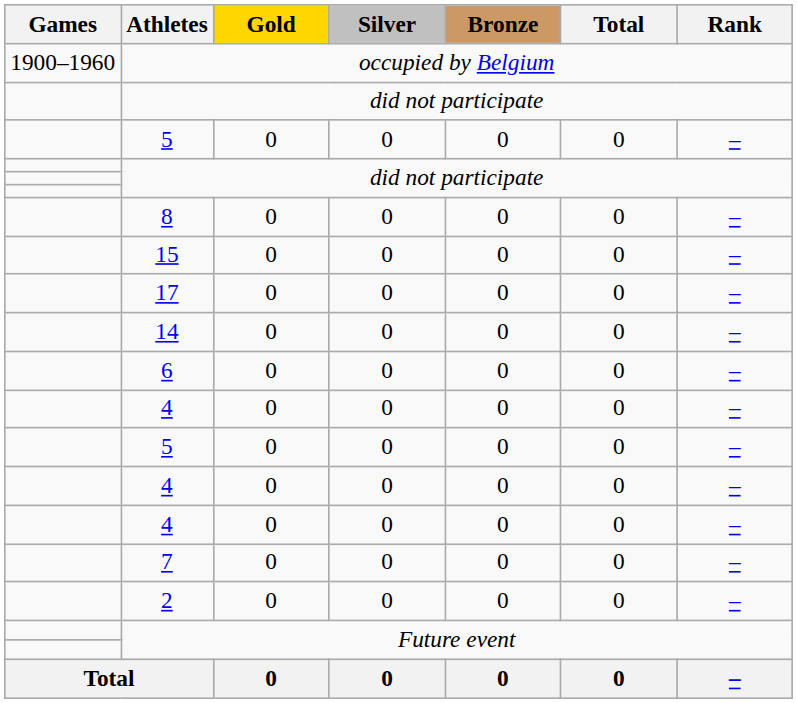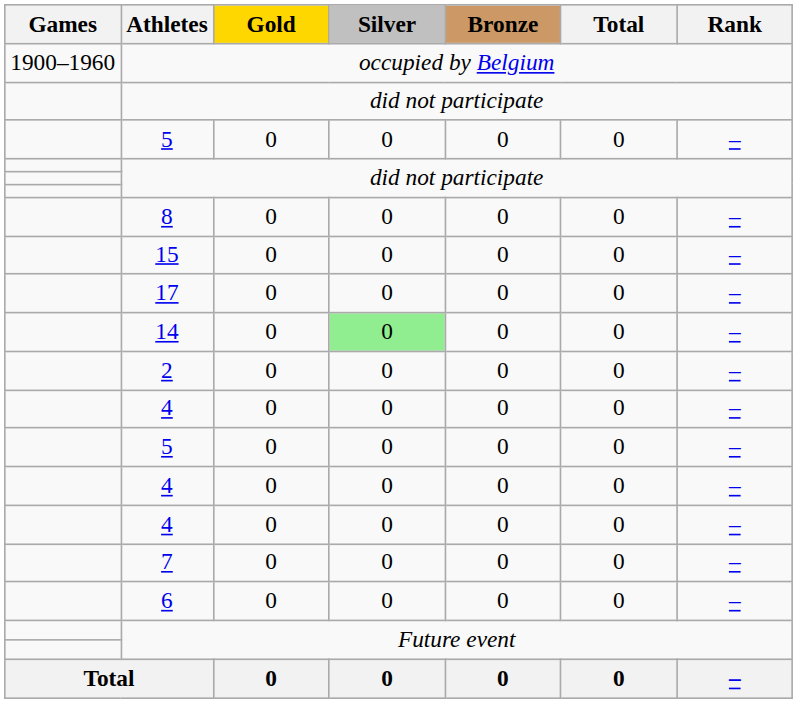 <table class="wikitable" style="text-align:center; font-size:90%;">
 <tr>
 <th>Games</th>
 <th>Athletes</th>
 <td style="background:gold; width:4.5em; font-weight:bold;">Gold</td>
 <td style="background:silver; width:4.5em; font-weight:bold;">Silver</td>
 <td style="background:#cc9966; width:4.5em; font-weight:bold;">Bronze</td>
 <th style="width:4.5em; font-weight:bold;">Total</th>
 <th style="width:4.5em; font-weight:bold;">Rank</th>
 </tr>
 <tr>
 <td align=left>1900–1960</td>
 <td colspan=6><em>occupied by  <a href='#'>Belgium</a></em></td>
 </tr>
 <tr>
 <td align=left></td>
 <td colspan=6;><em>did not participate</em></td>
 </tr>
 <tr>
 <td align=left></td>
 <td><a href='#'>5</a></td>
 <td>0</td>
 <td>0</td>
 <td>0</td>
 <td>0</td>
 <td><a href='#'>–</a></td>
 </tr>
 <tr>
 <td align=left></td>
 <td colspan=6; rowspan=3><em>did not participate</em></td>
 </tr>
 <tr>
 <td align=left></td>
 </tr>
 <tr>
 <td align=left></td>
 </tr>
 <tr>
 <td align=left></td>
 <td><a href='#'>8</a></td>
 <td>0</td>
 <td>0</td>
 <td>0</td>
 <td>0</td>
 <td><a href='#'>–</a></td>
 </tr>
 <tr>
 <td align=left></td>
 <td><a href='#'>15</a></td>
 <td>0</td>
 <td>0</td>
 <td>0</td>
 <td>0</td>
 <td><a href='#'>–</a></td>
 </tr>
 <tr>
 <td align=left></td>
 <td><a href='#'>17</a></td>
 <td>0</td>
 <td>0</td>
 <td>0</td>
 <td>0</td>
 <td><a href='#'>–</a></td>
 </tr>
 <tr>
 <td align=left></td>
 <td><a href='#'>14</a></td>
 <td>0</td>
-<td>0</td>
+<td style="background: lightgreen;">0</td>
 <td>0</td>
 <td>0</td>
 <td><a href='#'>–</a></td>
 </tr>
 <tr>
 <td align=left></td>
-<td><a href='#'>6</a></td>
+<td><a href='#'>2</a></td>
 <td>0</td>
 <td>0</td>
 <td>0</td>
 <td>0</td>
 <td><a href='#'>–</a></td>
 </tr>
 <tr>
 <td align=left></td>
 <td><a href='#'>4</a></td>
 <td>0</td>
 <td>0</td>
 <td>0</td>
 <td>0</td>
 <td><a href='#'>–</a></td>
 </tr>
 <tr>
 <td align=left></td>
 <td><a href='#'>5</a></td>
 <td>0</td>
 <td>0</td>
 <td>0</td>
 <td>0</td>
 <td><a href='#'>–</a></td>
 </tr>
 <tr>
 <td align=left></td>
 <td><a href='#'>4</a></td>
 <td>0</td>
 <td>0</td>
 <td>0</td>
 <td>0</td>
 <td><a href='#'>–</a></td>
 </tr>
 <tr>
 <td align=left></td>
 <td><a href='#'>4</a></td>
 <td>0</td>
 <td>0</td>
 <td>0</td>
 <td>0</td>
 <td><a href='#'>–</a></td>
 </tr>
 <tr>
 <td align=left></td>
 <td><a href='#'>7</a></td>
 <td>0</td>
 <td>0</td>
 <td>0</td>
 <td>0</td>
 <td><a href='#'>–</a></td>
 </tr>
 <tr>
 <td align=left></td>
-<td><a href='#'>2</a></td>
+<td><a href='#'>6</a></td>
 <td>0</td>
 <td>0</td>
 <td>0</td>
 <td>0</td>
 <td><a href='#'>–</a></td>
 </tr>
 <tr>
 <td align=left></td>
 <td colspan=6; rowspan=2><em>Future event</em></td>
 </tr>
 <tr>
 <td align=left></td>
 </tr>
 <tr>
 <th colspan=2>Total</th>
 <th>0</th>
 <th>0</th>
 <th>0</th>
 <th>0</th>
 <th><a href='#'>–</a></th>
 </tr>
 </table>
